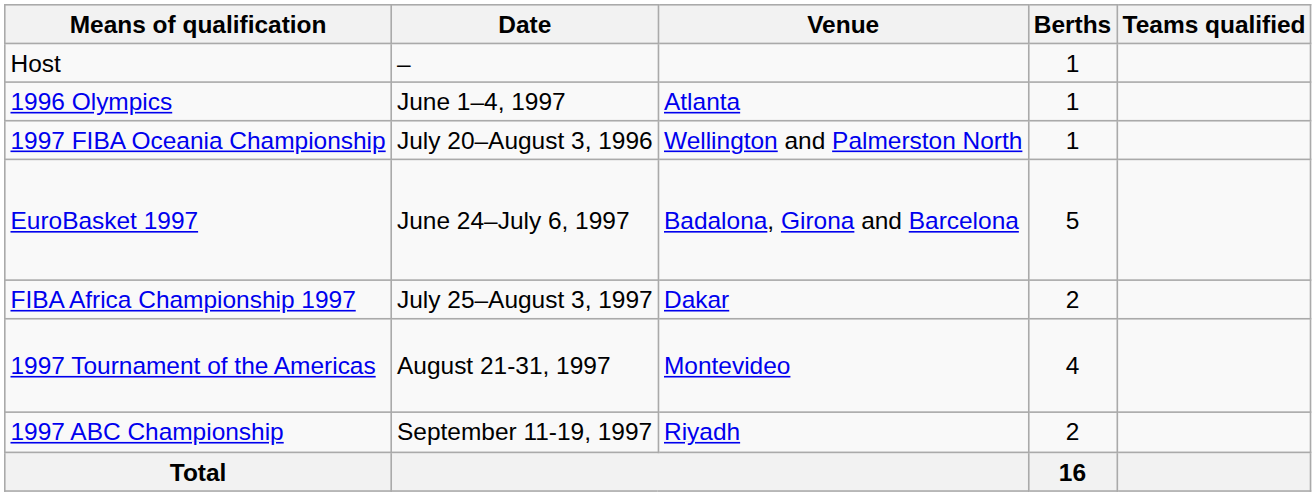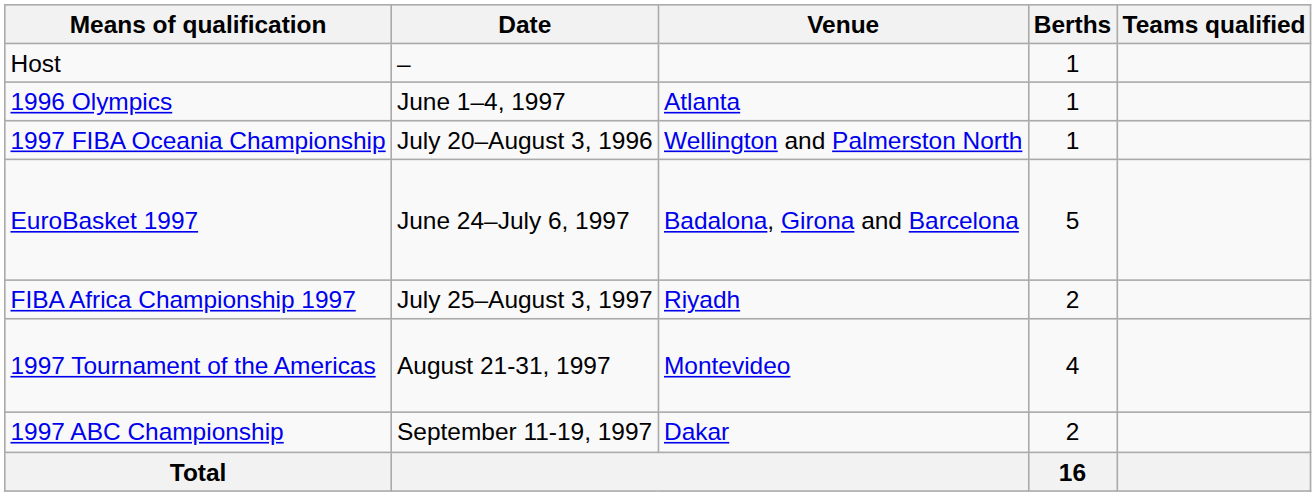 <table class=wikitable style="font-size:95%;">
 <tr>
 <th>Means of qualification</th>
 <th>Date</th>
 <th>Venue</th>
 <th>Berths</th>
 <th>Teams qualified</th>
 </tr>
 <tr>
 <td>Host</td>
 <td>–</td>
 <td></td>
 <td style="text-align:center;">1</td>
 <td></td>
 </tr>
 <tr>
 <td><a href='#'>1996 Olympics</a></td>
 <td>June 1–4, 1997</td>
 <td> <a href='#'>Atlanta</a></td>
 <td style="text-align:center;">1</td>
 <td></td>
 </tr>
 <tr>
 <td><a href='#'>1997 FIBA Oceania Championship</a></td>
 <td>July 20–August 3, 1996</td>
 <td> <a href='#'>Wellington</a> and <a href='#'>Palmerston North</a></td>
 <td style="text-align:center;">1</td>
 <td></td>
 </tr>
 <tr>
 <td><a href='#'>EuroBasket 1997</a></td>
 <td>June 24–July 6, 1997</td>
 <td> <a href='#'>Badalona</a>, <a href='#'>Girona</a> and <a href='#'>Barcelona</a></td>
 <td style="text-align:center;">5</td>
 <td><br><br><br><br></td>
 </tr>
 <tr>
 <td><a href='#'>FIBA Africa Championship 1997</a></td>
 <td>July 25–August 3, 1997</td>
-<td> <a href='#'>Dakar</a></td>
+<td> <a href='#'>Riyadh</a></td>
 <td style="text-align:center;">2</td>
 <td><br></td>
 </tr>
 <tr>
 <td><a href='#'>1997 Tournament of the Americas</a></td>
 <td>August 21-31, 1997</td>
 <td> <a href='#'>Montevideo</a></td>
 <td style="text-align:center;">4</td>
 <td><br><br><br></td>
 </tr>
 <tr>
 <td><a href='#'>1997 ABC Championship</a></td>
 <td>September 11-19, 1997</td>
-<td> <a href='#'>Riyadh</a></td>
+<td> <a href='#'>Dakar</a></td>
 <td style="text-align:center;">2</td>
 <td><br></td>
 </tr>
 <tr>
 <th>Total</th>
 <th colspan="2"></th>
 <th>16</th>
 <th></th>
 </tr>
 </table>
